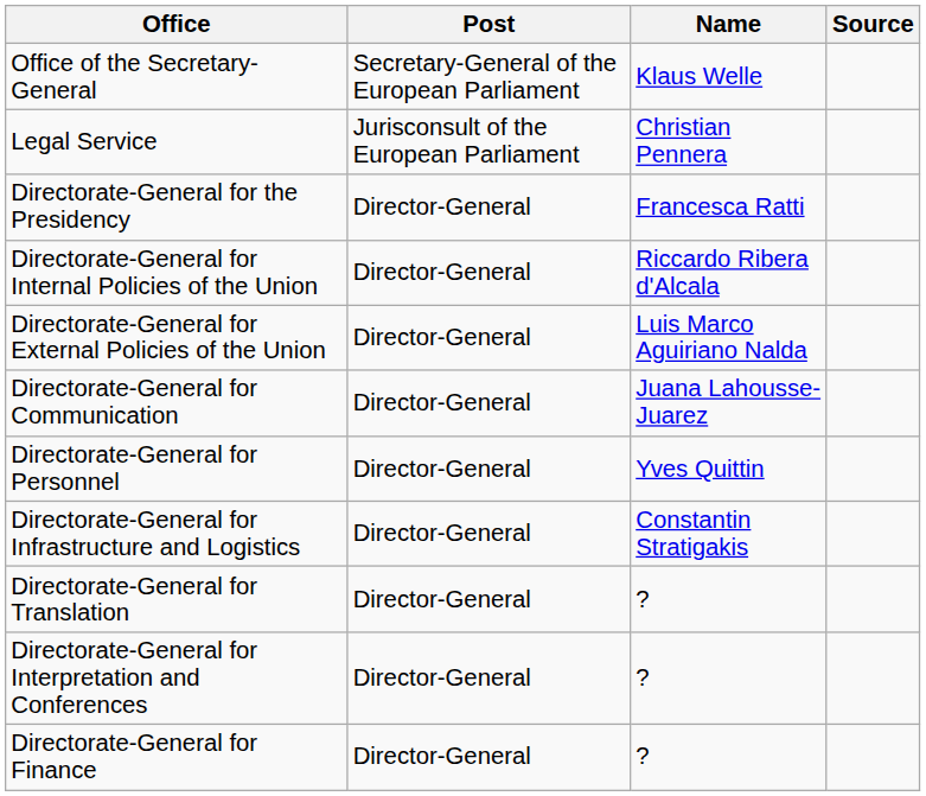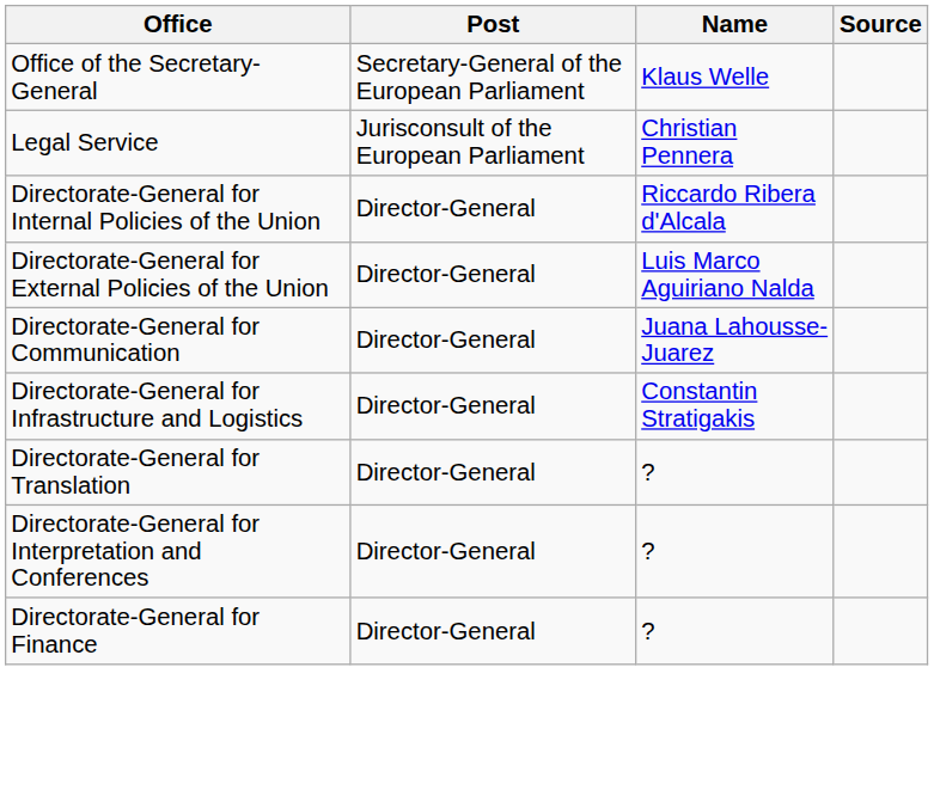 <table class="wikitable">
 <tr>
 <th>Office</th>
 <th>Post</th>
 <th>Name</th>
 <th>Source</th>
 </tr>
 <tr>
 <td>Office of the Secretary-General</td>
 <td>Secretary-General of the European Parliament</td>
 <td> <a href='#'>Klaus Welle</a></td>
 <td></td>
 </tr>
 <tr>
 <td>Legal Service</td>
 <td>Jurisconsult of the European Parliament</td>
 <td> <a href='#'>Christian Pennera</a></td>
 <td></td>
 </tr>
 <tr>
-<td>Directorate-General for the Presidency</td>
-<td>Director-General</td>
-<td> <a href='#'>Francesca Ratti</a></td>
-<td></td>
-</tr>
-<tr>
 <td>Directorate-General for Internal Policies of the Union</td>
 <td>Director-General</td>
 <td> <a href='#'>Riccardo Ribera d'Alcala</a></td>
 <td></td>
 </tr>
 <tr>
 <td>Directorate-General for External Policies of the Union</td>
 <td>Director-General</td>
 <td> <a href='#'>Luis Marco Aguiriano Nalda</a></td>
 <td></td>
 </tr>
 <tr>
 <td>Directorate-General for Communication</td>
 <td>Director-General</td>
 <td> <a href='#'>Juana Lahousse-Juarez</a></td>
-<td></td>
-</tr>
-<tr>
-<td>Directorate-General for Personnel</td>
-<td>Director-General</td>
-<td> <a href='#'>Yves Quittin</a></td>
 <td></td>
 </tr>
 <tr>
 <td>Directorate-General for Infrastructure and Logistics</td>
 <td>Director-General</td>
 <td> <a href='#'>Constantin Stratigakis</a></td>
 <td></td>
 </tr>
 <tr>
 <td>Directorate-General for Translation</td>
 <td>Director-General</td>
 <td>?</td>
 <td></td>
 </tr>
 <tr>
 <td>Directorate-General for Interpretation and Conferences</td>
 <td>Director-General</td>
 <td>?</td>
 <td></td>
 </tr>
 <tr>
 <td>Directorate-General for Finance</td>
 <td>Director-General</td>
 <td>?</td>
 <td></td>
 </tr>
 </table>
